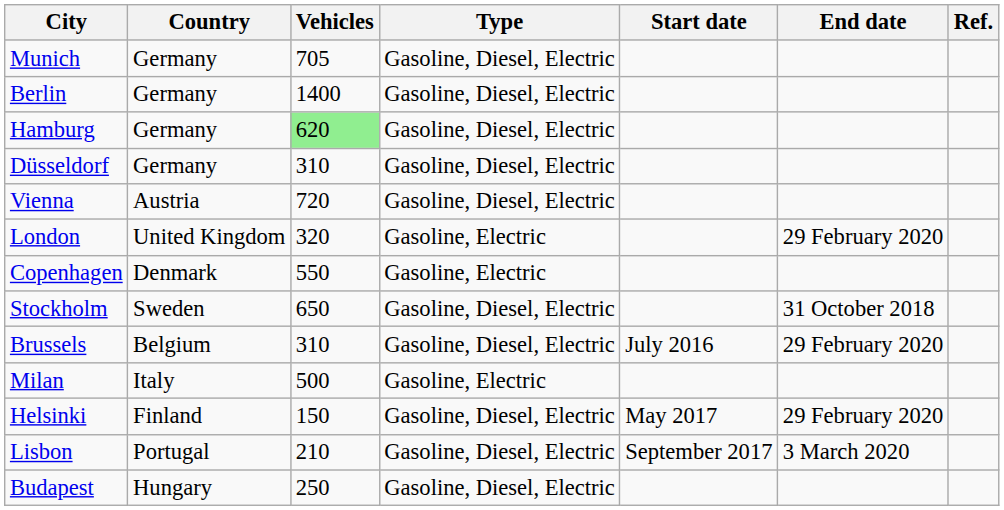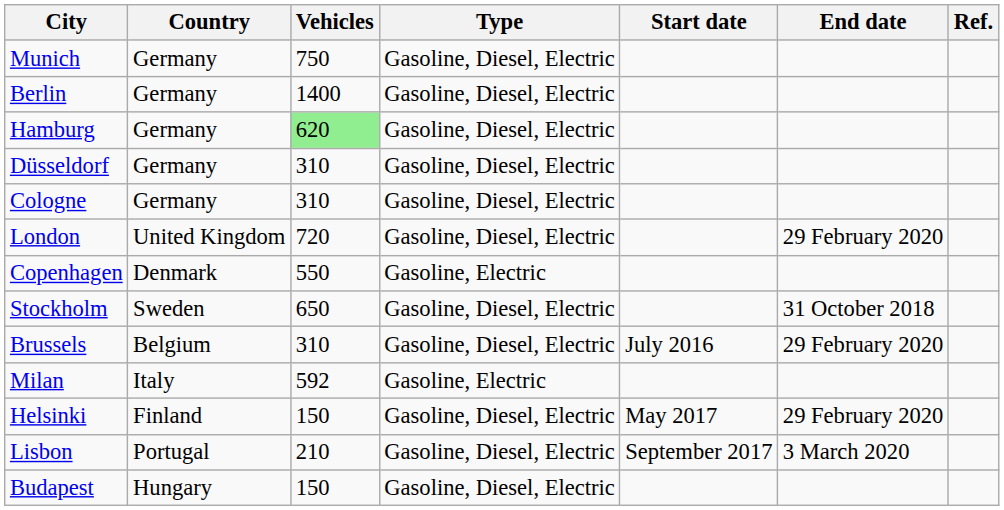 <table class="wikitable sortable float-right zebra">
 <tr>
 <th>City</th>
 <th>Country</th>
 <th>Vehicles</th>
 <th>Type</th>
 <th>Start date</th>
 <th>End date</th>
 <th>Ref.</th>
 </tr>
 <tr>
 <td><a href='#'>Munich</a></td>
 <td>Germany</td>
-<td>705</td>
+<td>750</td>
 <td>Gasoline, Diesel, Electric</td>
 <td></td>
 <td></td>
 <td></td>
 </tr>
 <tr>
 <td><a href='#'>Berlin</a></td>
 <td>Germany</td>
 <td>1400</td>
 <td>Gasoline, Diesel, Electric</td>
 <td></td>
 <td></td>
 <td></td>
 </tr>
 <tr>
 <td><a href='#'>Hamburg</a></td>
 <td>Germany</td>
 <td style="background: lightgreen;">620</td>
 <td>Gasoline, Diesel, Electric</td>
 <td></td>
 <td></td>
 <td></td>
 </tr>
 <tr>
 <td><a href='#'>Düsseldorf</a></td>
 <td>Germany</td>
 <td>310</td>
 <td>Gasoline, Diesel, Electric</td>
 <td></td>
 <td></td>
 <td></td>
 </tr>
 <tr>
-<td><a href='#'>Vienna</a></td>
-<td>Austria</td>
-<td>720</td>
+<td><a href='#'>Cologne</a></td>
+<td>Germany</td>
+<td>310</td>
 <td>Gasoline, Diesel, Electric</td>
 <td></td>
 <td></td>
 <td></td>
 </tr>
 <tr>
 <td><a href='#'>London</a></td>
 <td>United Kingdom</td>
-<td>320</td>
-<td>Gasoline, Electric</td>
+<td>720</td>
+<td>Gasoline, Diesel, Electric</td>
 <td></td>
 <td>29 February 2020</td>
 <td></td>
 </tr>
 <tr>
 <td><a href='#'>Copenhagen</a></td>
 <td>Denmark</td>
 <td>550</td>
 <td>Gasoline, Electric</td>
 <td></td>
 <td></td>
 <td></td>
 </tr>
 <tr>
 <td><a href='#'>Stockholm</a></td>
 <td>Sweden</td>
 <td>650</td>
 <td>Gasoline, Diesel, Electric</td>
 <td></td>
 <td>31 October 2018</td>
 <td></td>
 </tr>
 <tr>
 <td><a href='#'>Brussels</a></td>
 <td>Belgium</td>
 <td>310</td>
 <td>Gasoline, Diesel, Electric</td>
 <td>July 2016</td>
 <td>29 February 2020</td>
 <td></td>
 </tr>
 <tr>
 <td><a href='#'>Milan</a></td>
 <td>Italy</td>
-<td>500</td>
+<td>592</td>
 <td>Gasoline, Electric</td>
 <td></td>
 <td></td>
 <td></td>
 </tr>
 <tr>
 <td><a href='#'>Helsinki</a></td>
 <td>Finland</td>
 <td>150</td>
 <td>Gasoline, Diesel, Electric</td>
 <td>May 2017</td>
 <td>29 February 2020</td>
 <td></td>
 </tr>
 <tr>
 <td><a href='#'>Lisbon</a></td>
 <td>Portugal</td>
 <td>210</td>
 <td>Gasoline, Diesel, Electric</td>
 <td>September 2017</td>
 <td>3 March 2020</td>
 <td></td>
 </tr>
 <tr>
 <td><a href='#'>Budapest</a></td>
 <td>Hungary</td>
-<td>250</td>
+<td>150</td>
 <td>Gasoline, Diesel, Electric</td>
 <td></td>
 <td></td>
 <td></td>
 </tr>
 </table>
